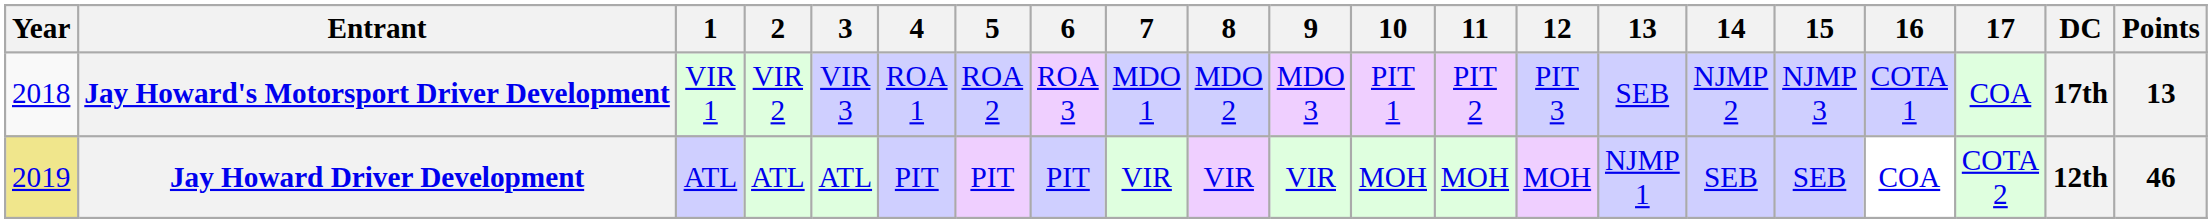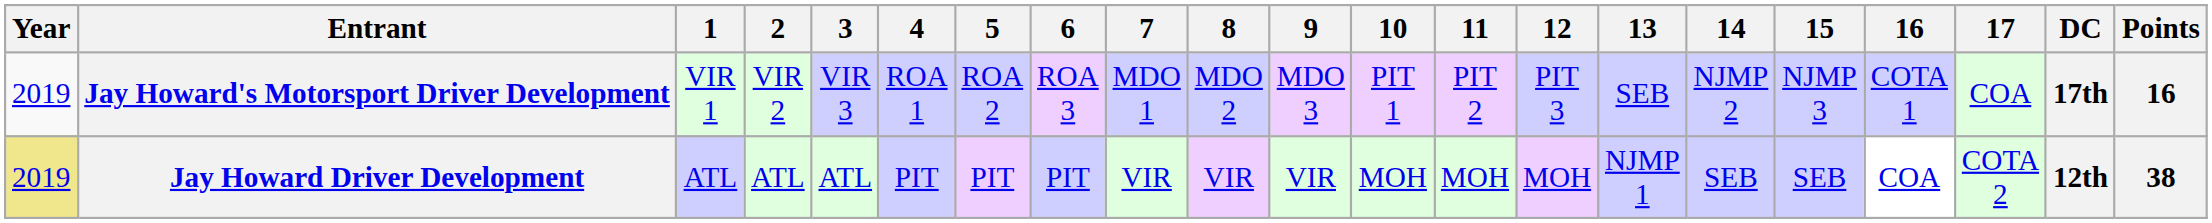 <table class="wikitable" style="text-align:center; font-size:85%">
 <tr>
 <th>Year</th>
 <th>Entrant</th>
 <th>1</th>
 <th>2</th>
 <th>3</th>
 <th>4</th>
 <th>5</th>
 <th>6</th>
 <th>7</th>
 <th>8</th>
 <th>9</th>
 <th>10</th>
 <th>11</th>
 <th>12</th>
 <th>13</th>
 <th>14</th>
 <th>15</th>
 <th>16</th>
 <th>17</th>
 <th>DC</th>
 <th>Points</th>
 </tr>
 <tr>
-<td><a href='#'>2018</a></td>
+<td><a href='#'>2019</a></td>
 <th nowrap><a href='#'>Jay Howard's Motorsport Driver Development</a></th>
 <td style="background:#DFFFDF;"><a href='#'>VIR<br>1</a><br></td>
 <td style="background:#DFFFDF;"><a href='#'>VIR<br>2</a><br></td>
 <td style="background:#CFCFFF;"><a href='#'>VIR<br>3</a><br></td>
 <td style="background:#CFCFFF"><a href='#'>ROA<br>1</a><br></td>
 <td style="background:#CFCFFF"><a href='#'>ROA<br>2</a><br></td>
 <td style="background:#EFCFFF"><a href='#'>ROA<br>3</a><br></td>
 <td style="background:#CFCFFF"><a href='#'>MDO<br>1</a><br></td>
 <td style="background:#CFCFFF"><a href='#'>MDO<br>2</a><br></td>
 <td style="background:#EFCFFF"><a href='#'>MDO<br>3</a><br></td>
 <td style="background:#EFCFFF"><a href='#'>PIT<br>1</a><br></td>
 <td style="background:#EFCFFF"><a href='#'>PIT<br>2</a><br></td>
 <td style="background:#CFCFFF"><a href='#'>PIT<br>3</a><br></td>
 <td style="background:#CFCFFF;"><a href='#'>SEB</a><br></td>
 <td style="background:#CFCFFF"><a href='#'>NJMP<br>2</a><br></td>
 <td style="background:#CFCFFF"><a href='#'>NJMP<br>3</a><br></td>
 <td style="background:#CFCFFF"><a href='#'>COTA<br>1</a><br></td>
 <td style="background:#DFFFDF;"><a href='#'>COA</a><br></td>
 <th>17th</th>
-<th>13</th>
+<th>16</th>
 </tr>
 <tr>
 <td style="background: khaki;"><a href='#'>2019</a></td>
 <th nowrap><a href='#'>Jay Howard Driver Development</a></th>
 <td style="background:#CFCFFF"><a href='#'>ATL</a><br></td>
 <td style="background:#DFFFDF"><a href='#'>ATL</a><br></td>
 <td style="background:#DFFFDF"><a href='#'>ATL</a><br></td>
 <td style="background:#CFCFFF"><a href='#'>PIT</a><br></td>
 <td style="background:#EFCFFF"><a href='#'>PIT</a><br></td>
 <td style="background:#CFCFFF"><a href='#'>PIT</a><br></td>
 <td style="background:#DFFFDF"><a href='#'>VIR</a><br></td>
 <td style="background:#EFCFFF"><a href='#'>VIR</a><br></td>
 <td style="background:#DFFFDF"><a href='#'>VIR</a><br></td>
 <td style="background:#DFFFDF"><a href='#'>MOH</a><br></td>
 <td style="background:#DFFFDF"><a href='#'>MOH</a><br></td>
 <td style="background:#EFCFFF"><a href='#'>MOH</a><br></td>
 <td style="background:#CFCFFF"><a href='#'>NJMP<br>1</a><br></td>
 <td style="background:#CFCFFF;"><a href='#'>SEB</a><br></td>
 <td style="background:#CFCFFF;"><a href='#'>SEB</a><br></td>
 <td style="background:#FFFFFF;"><a href='#'>COA</a><br></td>
 <td style="background:#DFFFDF"><a href='#'>COTA<br>2</a><br></td>
 <th>12th</th>
-<th>46</th>
+<th>38</th>
 </tr>
 </table>
